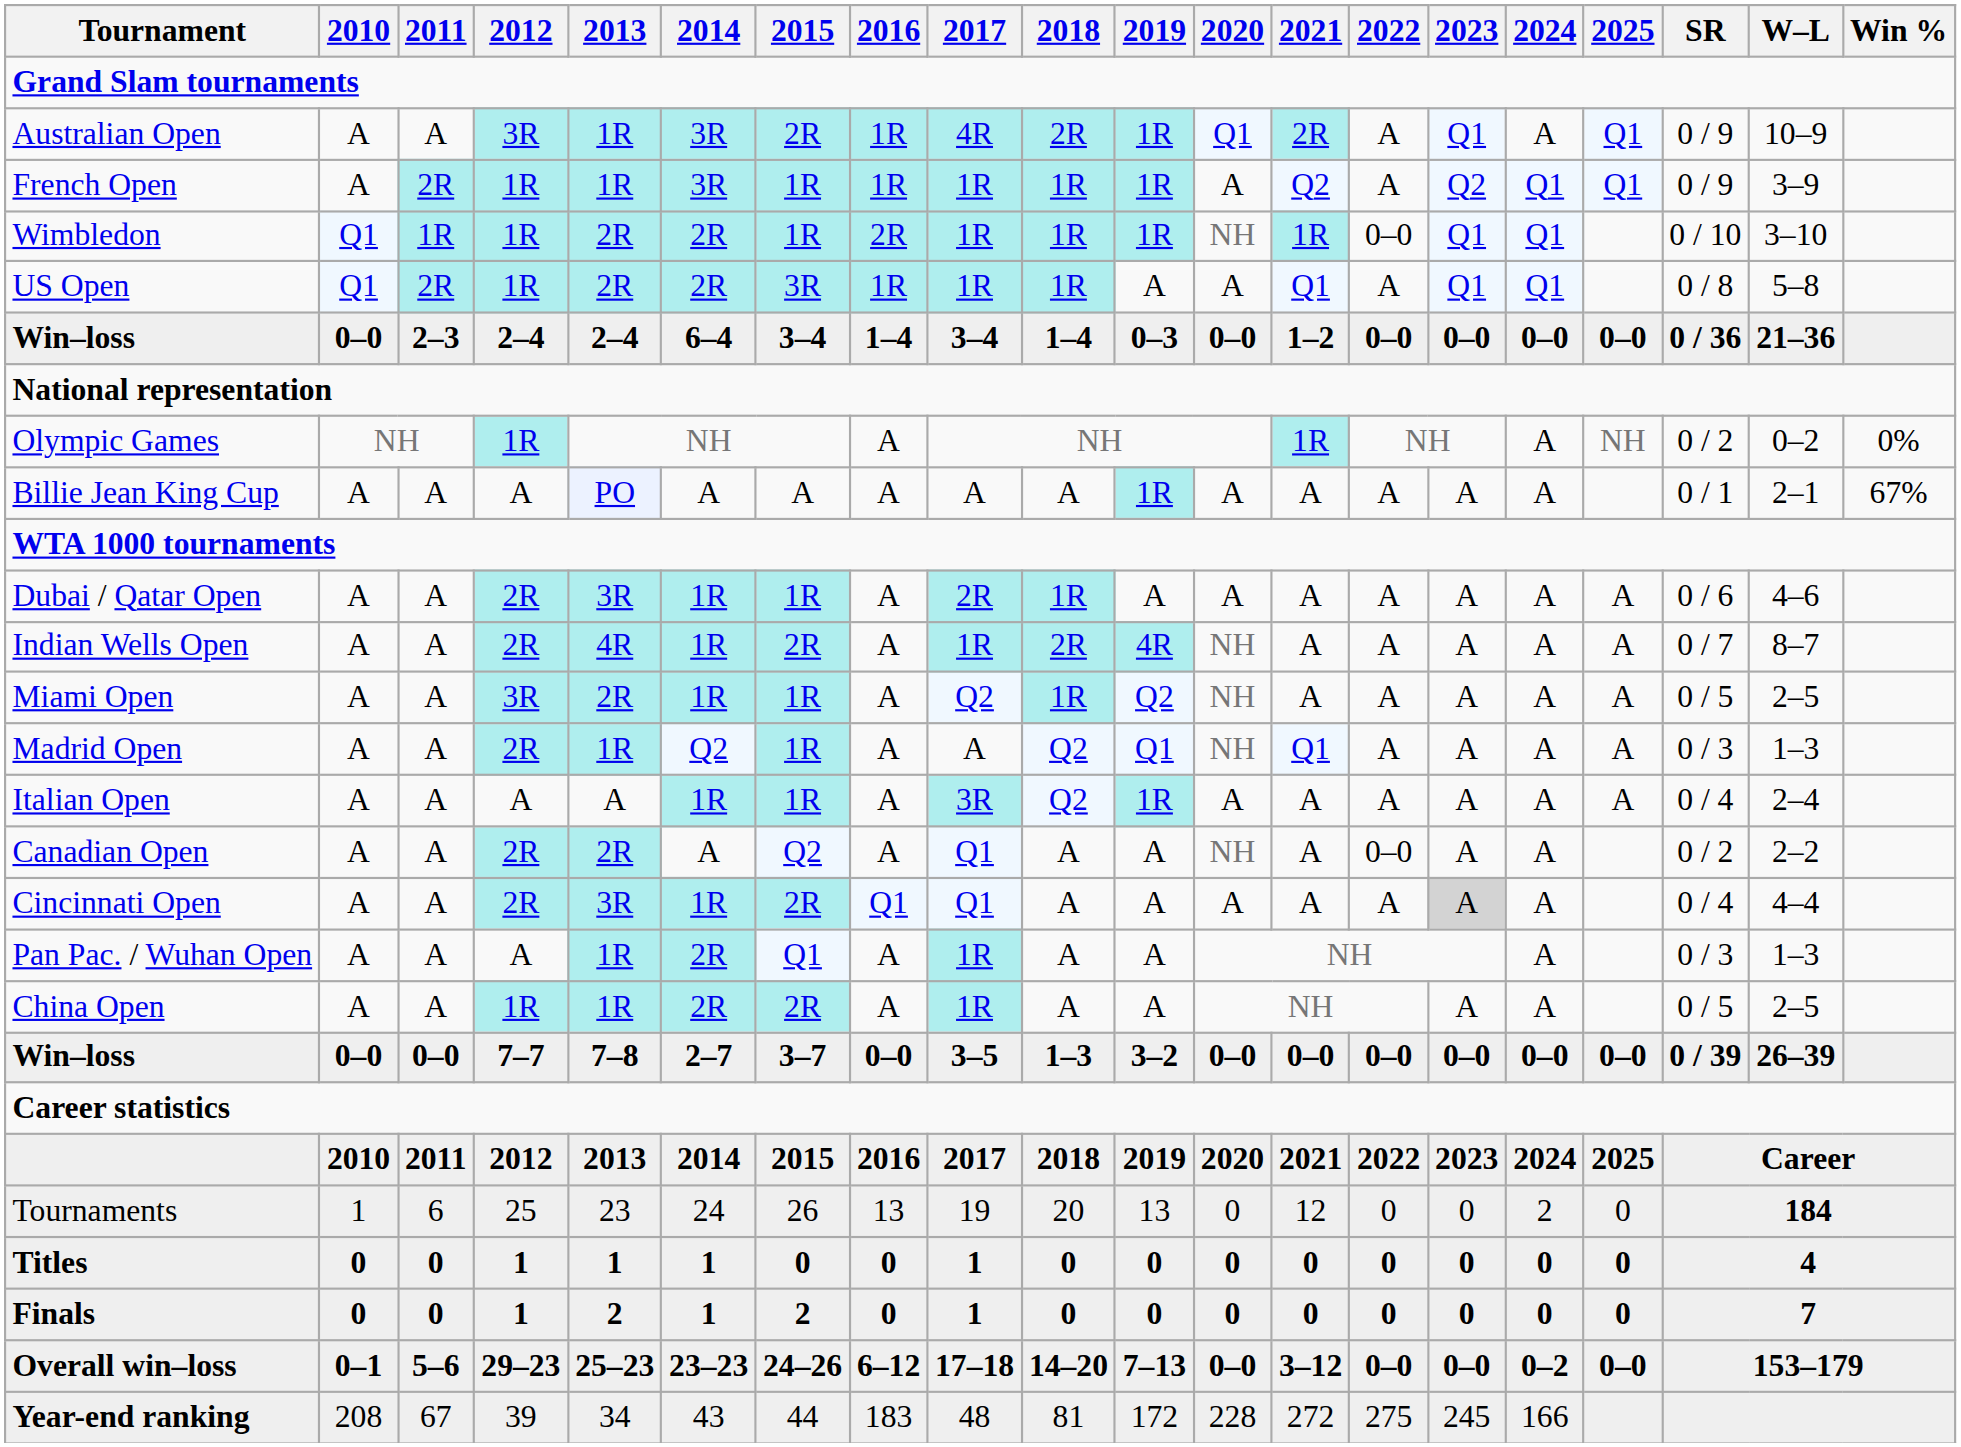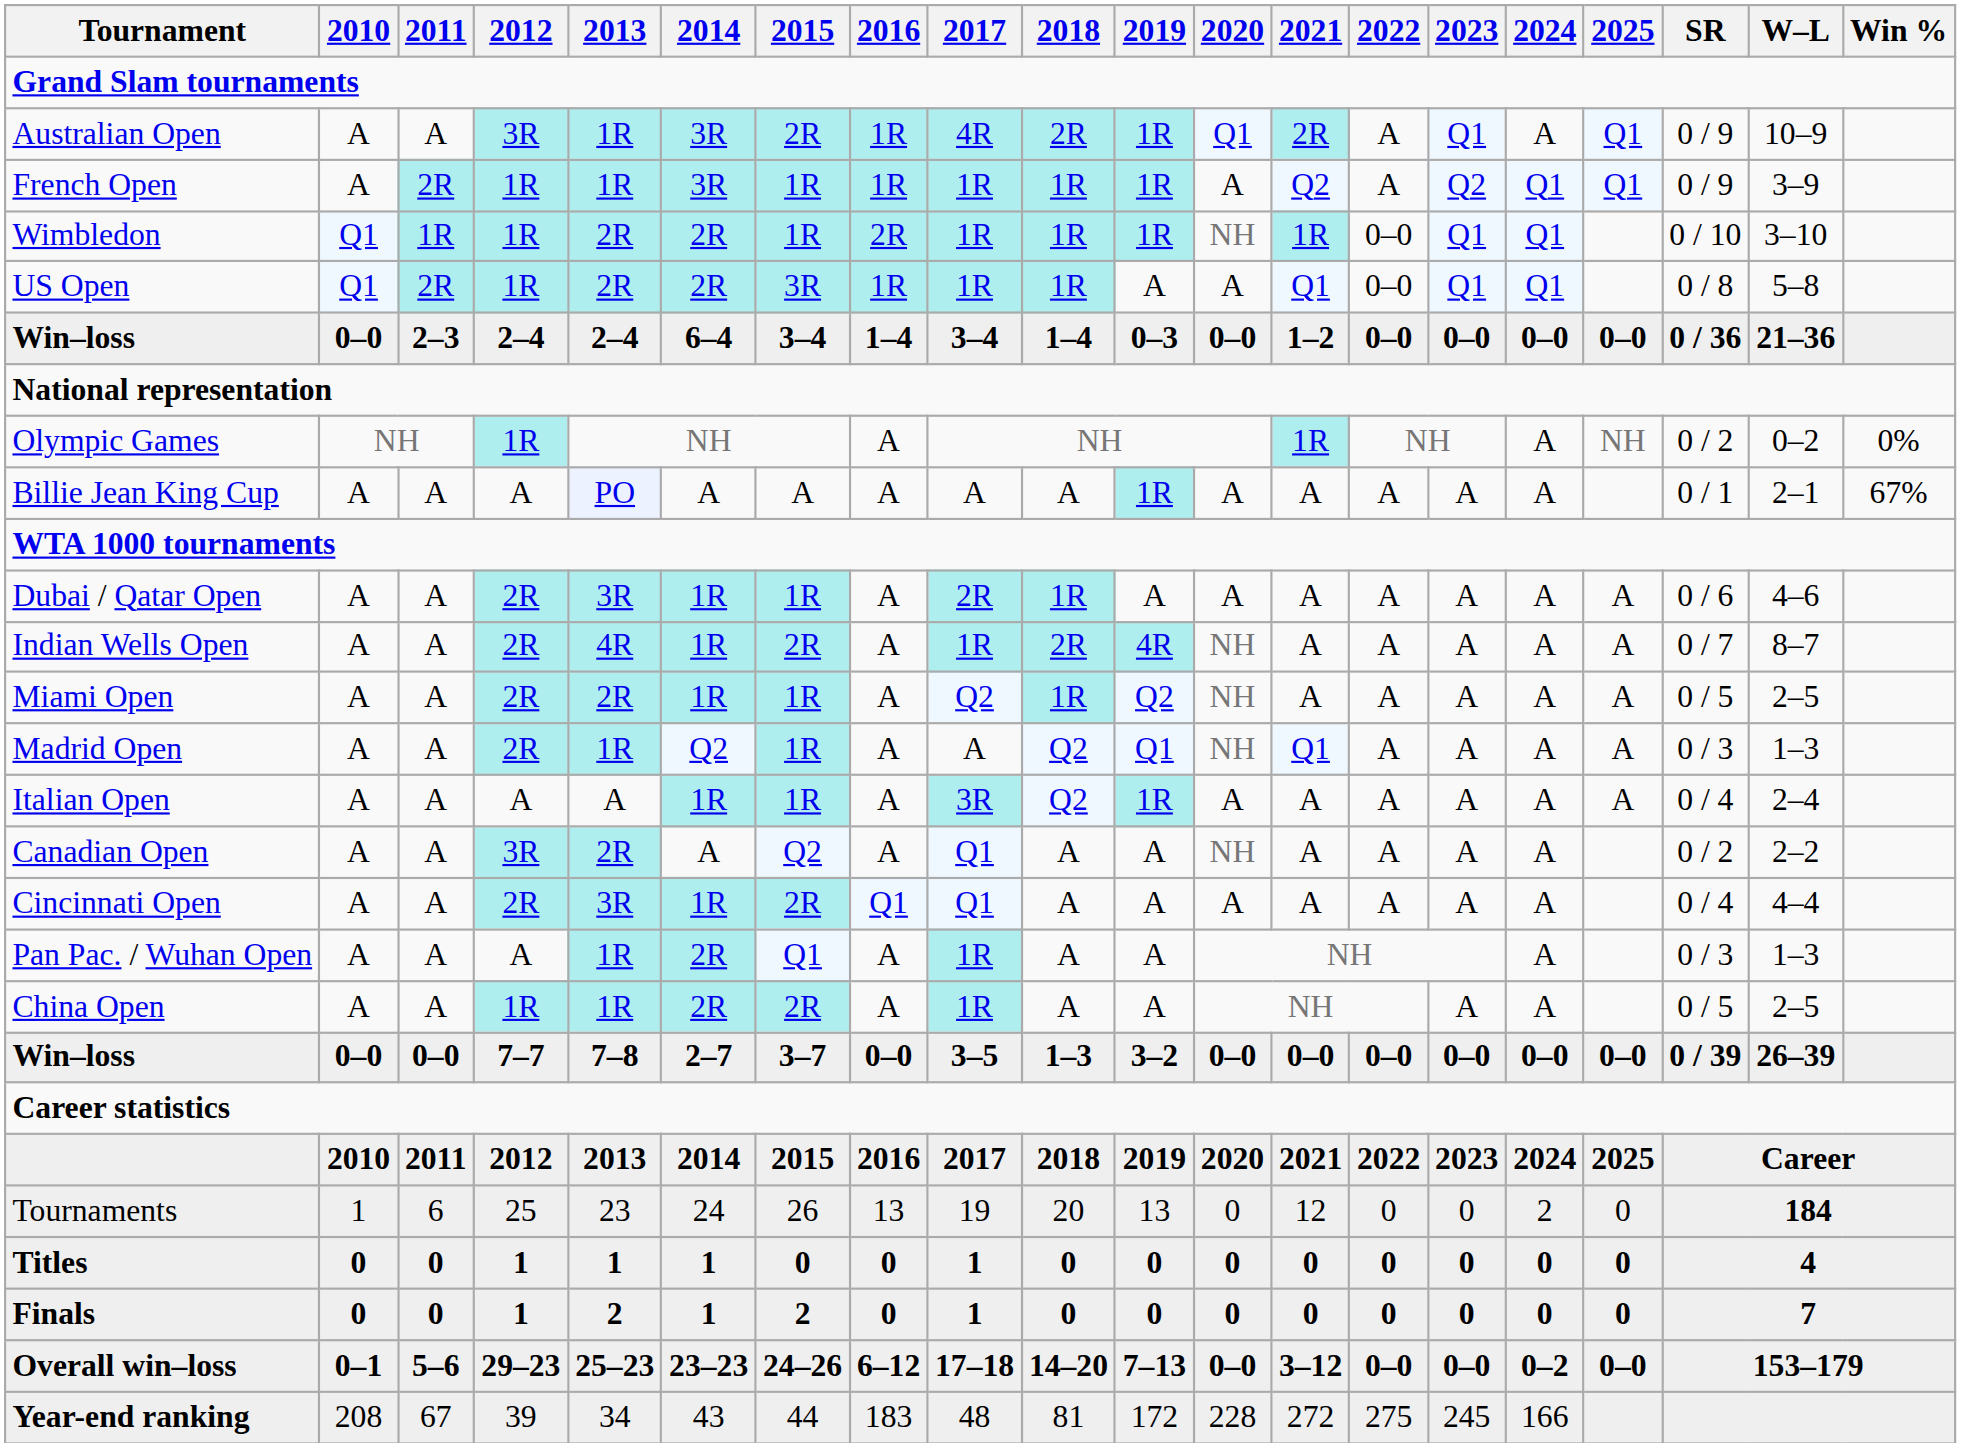 <table class="wikitable nowrap" style="text-align:center; font-size:92%">
 <tr>
 <th>Tournament</th>
 <th><a href='#'>2010</a></th>
 <th><a href='#'>2011</a></th>
 <th><a href='#'>2012</a></th>
 <th><a href='#'>2013</a></th>
 <th><a href='#'>2014</a></th>
 <th><a href='#'>2015</a></th>
 <th><a href='#'>2016</a></th>
 <th><a href='#'>2017</a></th>
 <th><a href='#'>2018</a></th>
 <th><a href='#'>2019</a></th>
 <th><a href='#'>2020</a></th>
 <th><a href='#'>2021</a></th>
 <th><a href='#'>2022</a></th>
 <th><a href='#'>2023</a></th>
 <th><a href='#'>2024</a></th>
 <th><a href='#'>2025</a></th>
 <th>SR</th>
 <th>W–L</th>
 <th>Win %</th>
 </tr>
 <tr>
 <td colspan="20" align="left"><strong><a href='#'>Grand Slam tournaments</a></strong></td>
 </tr>
 <tr>
 <td align=left><a href='#'>Australian Open</a></td>
 <td>A</td>
 <td>A</td>
 <td style=background:#afeeee><a href='#'>3R</a></td>
 <td style=background:#afeeee><a href='#'>1R</a></td>
 <td style=background:#afeeee><a href='#'>3R</a></td>
 <td style=background:#afeeee><a href='#'>2R</a></td>
 <td style=background:#afeeee><a href='#'>1R</a></td>
 <td style=background:#afeeee><a href='#'>4R</a></td>
 <td style=background:#afeeee><a href='#'>2R</a></td>
 <td style=background:#afeeee><a href='#'>1R</a></td>
 <td style=background:#f0f8ff><a href='#'>Q1</a></td>
 <td style=background:#afeeee><a href='#'>2R</a></td>
 <td>A</td>
 <td style=background:#f0f8ff><a href='#'>Q1</a></td>
 <td>A</td>
 <td style=background:#f0f8ff><a href='#'>Q1</a></td>
 <td>0 / 9</td>
 <td>10–9</td>
 <td></td>
 </tr>
 <tr>
 <td align=left><a href='#'>French Open</a></td>
 <td>A</td>
 <td style=background:#afeeee><a href='#'>2R</a></td>
 <td style=background:#afeeee><a href='#'>1R</a></td>
 <td style=background:#afeeee><a href='#'>1R</a></td>
 <td style=background:#afeeee><a href='#'>3R</a></td>
 <td style=background:#afeeee><a href='#'>1R</a></td>
 <td style=background:#afeeee><a href='#'>1R</a></td>
 <td style=background:#afeeee><a href='#'>1R</a></td>
 <td style=background:#afeeee><a href='#'>1R</a></td>
 <td style=background:#afeeee><a href='#'>1R</a></td>
 <td>A</td>
 <td style=background:#f0f8ff><a href='#'>Q2</a></td>
 <td>A</td>
 <td style=background:#f0f8ff><a href='#'>Q2</a></td>
 <td style=background:#f0f8ff><a href='#'>Q1</a></td>
 <td style=background:#f0f8ff><a href='#'>Q1</a></td>
 <td>0 / 9</td>
 <td>3–9</td>
 <td></td>
 </tr>
 <tr>
 <td align=left><a href='#'>Wimbledon</a></td>
 <td style=background:#f0f8ff><a href='#'>Q1</a></td>
 <td style=background:#afeeee><a href='#'>1R</a></td>
 <td style=background:#afeeee><a href='#'>1R</a></td>
 <td style=background:#afeeee><a href='#'>2R</a></td>
 <td style=background:#afeeee><a href='#'>2R</a></td>
 <td style=background:#afeeee><a href='#'>1R</a></td>
 <td style=background:#afeeee><a href='#'>2R</a></td>
 <td style=background:#afeeee><a href='#'>1R</a></td>
 <td style=background:#afeeee><a href='#'>1R</a></td>
 <td style=background:#afeeee><a href='#'>1R</a></td>
 <td style=color:#767676>NH</td>
 <td style=background:#afeeee><a href='#'>1R</a></td>
 <td>0–0</td>
 <td style=background:#f0f8ff><a href='#'>Q1</a></td>
 <td style=background:#f0f8ff><a href='#'>Q1</a></td>
 <td></td>
 <td>0 / 10</td>
 <td>3–10</td>
 <td></td>
 </tr>
 <tr>
 <td align=left><a href='#'>US Open</a></td>
 <td style=background:#f0f8ff><a href='#'>Q1</a></td>
 <td style=background:#afeeee><a href='#'>2R</a></td>
 <td style=background:#afeeee><a href='#'>1R</a></td>
 <td style=background:#afeeee><a href='#'>2R</a></td>
 <td style=background:#afeeee><a href='#'>2R</a></td>
 <td style=background:#afeeee><a href='#'>3R</a></td>
 <td style=background:#afeeee><a href='#'>1R</a></td>
 <td style=background:#afeeee><a href='#'>1R</a></td>
 <td style=background:#afeeee><a href='#'>1R</a></td>
 <td>A</td>
 <td>A</td>
 <td style=background:#f0f8ff><a href='#'>Q1</a></td>
-<td>A</td>
+<td>0–0</td>
 <td style=background:#f0f8ff><a href='#'>Q1</a></td>
 <td style=background:#f0f8ff><a href='#'>Q1</a></td>
 <td></td>
 <td>0 / 8</td>
 <td>5–8</td>
 <td></td>
 </tr>
 <tr style=background:#efefef;font-weight:bold>
 <td style=text-align:left>Win–loss</td>
 <td>0–0</td>
 <td>2–3</td>
 <td>2–4</td>
 <td>2–4</td>
 <td>6–4</td>
 <td>3–4</td>
 <td>1–4</td>
 <td>3–4</td>
 <td>1–4</td>
 <td>0–3</td>
 <td>0–0</td>
 <td>1–2</td>
 <td>0–0</td>
 <td>0–0</td>
 <td>0–0</td>
 <td>0–0</td>
 <td>0 / 36</td>
 <td>21–36</td>
 <td></td>
 </tr>
 <tr>
 <td colspan="20" align="left"><strong>National representation</strong></td>
 </tr>
 <tr>
 <td align=left><a href='#'>Olympic Games</a></td>
 <td colspan=2 style=color:#767676>NH</td>
 <td bgcolor=afeeee><a href='#'>1R</a></td>
 <td colspan=3 style=color:#767676>NH</td>
 <td>A</td>
 <td colspan=4 style=color:#767676>NH</td>
 <td bgcolor=afeeee><a href='#'>1R</a></td>
 <td colspan=2 style=color:#767676>NH</td>
 <td>A</td>
 <td style=color:#767676>NH</td>
 <td>0 / 2</td>
 <td>0–2</td>
 <td>0%</td>
 </tr>
 <tr>
 <td style="text-align:left"><a href='#'>Billie Jean King Cup</a></td>
 <td>A</td>
 <td>A</td>
 <td>A</td>
 <td bgcolor=ecf2ff><a href='#'>PO</a></td>
 <td>A</td>
 <td>A</td>
 <td>A</td>
 <td>A</td>
 <td>A</td>
 <td bgcolor=afeeee><a href='#'>1R</a></td>
 <td>A</td>
 <td>A</td>
 <td>A</td>
 <td>A</td>
 <td>A</td>
 <td></td>
 <td>0 / 1</td>
 <td>2–1</td>
 <td>67%</td>
 </tr>
 <tr>
 <td colspan="20" align="left"><strong><a href='#'>WTA 1000 tournaments</a></strong></td>
 </tr>
 <tr>
 <td align=left><a href='#'>Dubai</a> / <a href='#'>Qatar Open</a></td>
 <td>A</td>
 <td>A</td>
 <td style=background:#afeeee><a href='#'>2R</a></td>
 <td style=background:#afeeee><a href='#'>3R</a></td>
 <td style=background:#afeeee><a href='#'>1R</a></td>
 <td style=background:#afeeee><a href='#'>1R</a></td>
 <td>A</td>
 <td style=background:#afeeee><a href='#'>2R</a></td>
 <td style=background:#afeeee><a href='#'>1R</a></td>
 <td>A</td>
 <td>A</td>
 <td>A</td>
 <td>A</td>
 <td>A</td>
 <td>A</td>
 <td>A</td>
 <td>0 / 6</td>
 <td>4–6</td>
 <td></td>
 </tr>
 <tr>
 <td align=left><a href='#'>Indian Wells Open</a></td>
 <td>A</td>
 <td>A</td>
 <td style=background:#afeeee><a href='#'>2R</a></td>
 <td style=background:#afeeee><a href='#'>4R</a></td>
 <td style=background:#afeeee><a href='#'>1R</a></td>
 <td style=background:#afeeee><a href='#'>2R</a></td>
 <td>A</td>
 <td style=background:#afeeee><a href='#'>1R</a></td>
 <td style=background:#afeeee><a href='#'>2R</a></td>
 <td style=background:#afeeee><a href='#'>4R</a></td>
 <td style="color:#767676">NH</td>
 <td>A</td>
 <td>A</td>
 <td>A</td>
 <td>A</td>
 <td>A</td>
 <td>0 / 7</td>
 <td>8–7</td>
 <td></td>
 </tr>
 <tr>
 <td align=left><a href='#'>Miami Open</a></td>
 <td>A</td>
 <td>A</td>
-<td style=background:#afeeee><a href='#'>3R</a></td>
+<td style=background:#afeeee><a href='#'>2R</a></td>
 <td style=background:#afeeee><a href='#'>2R</a></td>
 <td style=background:#afeeee><a href='#'>1R</a></td>
 <td style=background:#afeeee><a href='#'>1R</a></td>
 <td>A</td>
 <td style=background:#f0f8ff><a href='#'>Q2</a></td>
 <td style=background:#afeeee><a href='#'>1R</a></td>
 <td style=background:#f0f8ff><a href='#'>Q2</a></td>
 <td style=color:#767676>NH</td>
 <td>A</td>
 <td>A</td>
 <td>A</td>
 <td>A</td>
 <td>A</td>
 <td>0 / 5</td>
 <td>2–5</td>
 <td></td>
 </tr>
 <tr>
 <td align=left><a href='#'>Madrid Open</a></td>
 <td>A</td>
 <td>A</td>
 <td style=background:#afeeee><a href='#'>2R</a></td>
 <td style=background:#afeeee><a href='#'>1R</a></td>
 <td style=background:#f0f8ff><a href='#'>Q2</a></td>
 <td style=background:#afeeee><a href='#'>1R</a></td>
 <td>A</td>
 <td>A</td>
 <td style=background:#f0f8ff><a href='#'>Q2</a></td>
 <td style=background:#f0f8ff><a href='#'>Q1</a></td>
 <td style=color:#767676>NH</td>
 <td style=background:#f0f8ff><a href='#'>Q1</a></td>
 <td>A</td>
 <td>A</td>
 <td>A</td>
 <td>A</td>
 <td>0 / 3</td>
 <td>1–3</td>
 <td></td>
 </tr>
 <tr>
 <td align=left><a href='#'>Italian Open</a></td>
 <td>A</td>
 <td>A</td>
 <td>A</td>
 <td>A</td>
 <td style=background:#afeeee><a href='#'>1R</a></td>
 <td style=background:#afeeee><a href='#'>1R</a></td>
 <td>A</td>
 <td style=background:#afeeee><a href='#'>3R</a></td>
 <td style=background:#f0f8ff><a href='#'>Q2</a></td>
 <td style=background:#afeeee><a href='#'>1R</a></td>
 <td>A</td>
 <td>A</td>
 <td>A</td>
 <td>A</td>
 <td>A</td>
 <td>A</td>
 <td>0 / 4</td>
 <td>2–4</td>
 <td></td>
 </tr>
 <tr>
 <td align=left><a href='#'>Canadian Open</a></td>
 <td>A</td>
 <td>A</td>
-<td style=background:#afeeee><a href='#'>2R</a></td>
+<td style=background:#afeeee><a href='#'>3R</a></td>
 <td style=background:#afeeee><a href='#'>2R</a></td>
 <td>A</td>
 <td style=background:#f0f8ff><a href='#'>Q2</a></td>
 <td>A</td>
 <td style=background:#f0f8ff><a href='#'>Q1</a></td>
 <td>A</td>
 <td>A</td>
 <td style=color:#767676>NH</td>
 <td>A</td>
-<td>0–0</td>
+<td>A</td>
 <td>A</td>
 <td>A</td>
 <td></td>
 <td>0 / 2</td>
 <td>2–2</td>
 <td></td>
 </tr>
 <tr>
 <td align=left><a href='#'>Cincinnati Open</a></td>
 <td>A</td>
 <td>A</td>
 <td style=background:#afeeee><a href='#'>2R</a></td>
 <td style=background:#afeeee><a href='#'>3R</a></td>
 <td style=background:#afeeee><a href='#'>1R</a></td>
 <td style=background:#afeeee><a href='#'>2R</a></td>
 <td style=background:#f0f8ff><a href='#'>Q1</a></td>
 <td style=background:#f0f8ff><a href='#'>Q1</a></td>
 <td>A</td>
 <td>A</td>
 <td>A</td>
 <td>A</td>
 <td>A</td>
-<td style="background: lightgrey;">A</td>
+<td>A</td>
 <td>A</td>
 <td></td>
 <td>0 / 4</td>
 <td>4–4</td>
 <td></td>
 </tr>
 <tr>
 <td align=left><a href='#'>Pan Pac.</a> / <a href='#'>Wuhan Open</a></td>
 <td>A</td>
 <td>A</td>
 <td>A</td>
 <td style=background:#afeeee><a href='#'>1R</a></td>
 <td style=background:#afeeee><a href='#'>2R</a></td>
 <td style=background:#f0f8ff><a href='#'>Q1</a></td>
 <td>A</td>
 <td style=background:#afeeee><a href='#'>1R</a></td>
 <td>A</td>
 <td>A</td>
 <td colspan="4" style="color:#767676">NH</td>
 <td>A</td>
 <td></td>
 <td>0 / 3</td>
 <td>1–3</td>
 <td></td>
 </tr>
 <tr>
 <td align=left><a href='#'>China Open</a></td>
 <td>A</td>
 <td>A</td>
 <td style=background:#afeeee><a href='#'>1R</a></td>
 <td style=background:#afeeee><a href='#'>1R</a></td>
 <td style=background:#afeeee><a href='#'>2R</a></td>
 <td style=background:#afeeee><a href='#'>2R</a></td>
 <td>A</td>
 <td style=background:#afeeee><a href='#'>1R</a></td>
 <td>A</td>
 <td>A</td>
 <td colspan="3" style="color:#767676">NH</td>
 <td>A</td>
 <td>A</td>
 <td></td>
 <td>0 / 5</td>
 <td>2–5</td>
 <td></td>
 </tr>
 <tr style=background:#efefef;font-weight:bold>
 <td style=text-align:left>Win–loss</td>
 <td>0–0</td>
 <td>0–0</td>
 <td>7–7</td>
 <td>7–8</td>
 <td>2–7</td>
 <td>3–7</td>
 <td>0–0</td>
 <td>3–5</td>
 <td>1–3</td>
 <td>3–2</td>
 <td>0–0</td>
 <td>0–0</td>
 <td>0–0</td>
 <td>0–0</td>
 <td>0–0</td>
 <td>0–0</td>
 <td>0 / 39</td>
 <td>26–39</td>
 <td></td>
 </tr>
 <tr>
 <td colspan="20" align="left"><strong>Career statistics</strong></td>
 </tr>
 <tr style="font-weight:bold; background:#efefef;">
 <td></td>
 <td>2010</td>
 <td>2011</td>
 <td>2012</td>
 <td>2013</td>
 <td>2014</td>
 <td>2015</td>
 <td>2016</td>
 <td>2017</td>
 <td>2018</td>
 <td>2019</td>
 <td>2020</td>
 <td>2021</td>
 <td>2022</td>
 <td>2023</td>
 <td>2024</td>
 <td>2025</td>
 <td colspan="3">Career</td>
 </tr>
 <tr bgcolor=efefef>
 <td align=left>Tournaments</td>
 <td>1</td>
 <td>6</td>
 <td>25</td>
 <td>23</td>
 <td>24</td>
 <td>26</td>
 <td>13</td>
 <td>19</td>
 <td>20</td>
 <td>13</td>
 <td>0</td>
 <td>12</td>
 <td>0</td>
 <td>0</td>
 <td>2</td>
 <td>0</td>
 <td colspan="3"><strong>184</strong></td>
 </tr>
 <tr style=font-weight:bold;background:#efefef>
 <td align=left>Titles</td>
 <td>0</td>
 <td>0</td>
 <td>1</td>
 <td>1</td>
 <td>1</td>
 <td>0</td>
 <td>0</td>
 <td>1</td>
 <td>0</td>
 <td>0</td>
 <td>0</td>
 <td>0</td>
 <td>0</td>
 <td>0</td>
 <td>0</td>
 <td>0</td>
 <td colspan="3">4</td>
 </tr>
 <tr style=font-weight:bold;background:#efefef>
 <td align=left>Finals</td>
 <td>0</td>
 <td>0</td>
 <td>1</td>
 <td>2</td>
 <td>1</td>
 <td>2</td>
 <td>0</td>
 <td>1</td>
 <td>0</td>
 <td>0</td>
 <td>0</td>
 <td>0</td>
 <td>0</td>
 <td>0</td>
 <td>0</td>
 <td>0</td>
 <td colspan="3">7</td>
 </tr>
 <tr style=font-weight:bold;background:#efefef>
 <td align=left>Overall win–loss</td>
 <td>0–1</td>
 <td>5–6</td>
 <td>29–23</td>
 <td>25–23</td>
 <td>23–23</td>
 <td>24–26</td>
 <td>6–12</td>
 <td>17–18</td>
 <td>14–20</td>
 <td>7–13</td>
 <td>0–0</td>
 <td>3–12</td>
 <td>0–0</td>
 <td>0–0</td>
 <td>0–2</td>
 <td>0–0</td>
 <td colspan="3">153–179</td>
 </tr>
 <tr style=background:#efefef>
 <td align=left><strong>Year-end ranking</strong></td>
 <td>208</td>
 <td>67</td>
 <td>39</td>
 <td>34</td>
 <td>43</td>
 <td>44</td>
 <td>183</td>
 <td>48</td>
 <td>81</td>
 <td>172</td>
 <td>228</td>
 <td>272</td>
 <td>275</td>
 <td>245</td>
 <td>166</td>
 <td></td>
 <td colspan="3"><strong></strong></td>
 </tr>
 </table>
